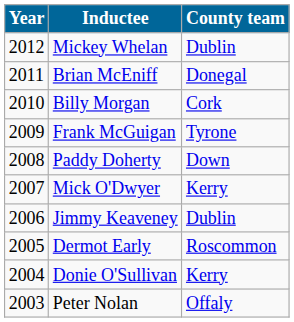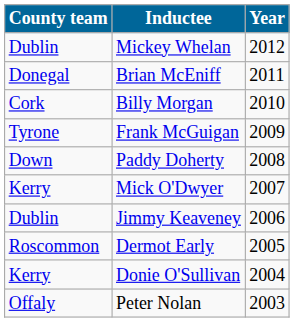 <table class="wikitable">
 <tr>
+<th style="background:#069; color:white;">County team</th>
+<th style="background:#069; color:white;">Inductee</th>
 <th style="background:#069; color:white;">Year</th>
-<th style="background:#069; color:white;">Inductee</th>
-<th style="background:#069; color:white;">County team</th>
 </tr>
 <tr>
+<td><a href='#'>Dublin</a></td>
+<td><a href='#'>Mickey Whelan</a></td>
 <td>2012</td>
-<td><a href='#'>Mickey Whelan</a></td>
-<td><a href='#'>Dublin</a></td>
 </tr>
 <tr>
+<td><a href='#'>Donegal</a></td>
+<td><a href='#'>Brian McEniff</a></td>
 <td>2011</td>
-<td><a href='#'>Brian McEniff</a></td>
-<td><a href='#'>Donegal</a></td>
 </tr>
 <tr>
+<td><a href='#'>Cork</a></td>
+<td><a href='#'>Billy Morgan</a></td>
 <td>2010</td>
-<td><a href='#'>Billy Morgan</a></td>
-<td><a href='#'>Cork</a></td>
 </tr>
 <tr>
+<td><a href='#'>Tyrone</a></td>
+<td><a href='#'>Frank McGuigan</a></td>
 <td>2009</td>
-<td><a href='#'>Frank McGuigan</a></td>
-<td><a href='#'>Tyrone</a></td>
 </tr>
 <tr>
+<td><a href='#'>Down</a></td>
+<td><a href='#'>Paddy Doherty</a></td>
 <td>2008</td>
-<td><a href='#'>Paddy Doherty</a></td>
-<td><a href='#'>Down</a></td>
 </tr>
 <tr>
+<td><a href='#'>Kerry</a></td>
+<td><a href='#'>Mick O'Dwyer</a></td>
 <td>2007</td>
-<td><a href='#'>Mick O'Dwyer</a></td>
-<td><a href='#'>Kerry</a></td>
 </tr>
 <tr>
+<td><a href='#'>Dublin</a></td>
+<td><a href='#'>Jimmy Keaveney</a></td>
 <td>2006</td>
-<td><a href='#'>Jimmy Keaveney</a></td>
-<td><a href='#'>Dublin</a></td>
 </tr>
 <tr>
+<td><a href='#'>Roscommon</a></td>
+<td><a href='#'>Dermot Early</a></td>
 <td>2005</td>
-<td><a href='#'>Dermot Early</a></td>
-<td><a href='#'>Roscommon</a></td>
 </tr>
 <tr>
+<td><a href='#'>Kerry</a></td>
+<td><a href='#'>Donie O'Sullivan</a></td>
 <td>2004</td>
-<td><a href='#'>Donie O'Sullivan</a></td>
-<td><a href='#'>Kerry</a></td>
 </tr>
 <tr>
+<td><a href='#'>Offaly</a></td>
+<td>Peter Nolan</td>
 <td>2003</td>
-<td>Peter Nolan</td>
-<td><a href='#'>Offaly</a></td>
 </tr>
 </table>
